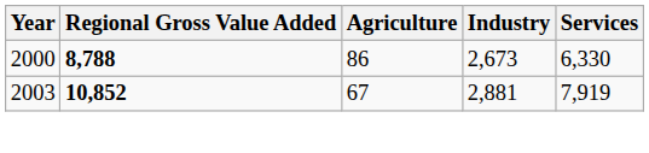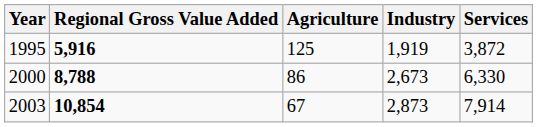 <table class="wikitable">
 <tr>
 <th>Year</th>
 <th>Regional Gross Value Added</th>
 <th>Agriculture</th>
 <th>Industry</th>
 <th>Services</th>
+</tr>
+<tr>
+<td>1995</td>
+<td><strong>5,916</strong></td>
+<td>125</td>
+<td>1,919</td>
+<td>3,872</td>
 </tr>
 <tr>
 <td>2000</td>
 <td><strong>8,788</strong></td>
 <td>86</td>
 <td>2,673</td>
 <td>6,330</td>
 </tr>
 <tr>
 <td>2003</td>
-<td><strong>10,852</strong></td>
+<td><strong>10,854</strong></td>
 <td>67</td>
-<td>2,881</td>
-<td>7,919</td>
+<td>2,873</td>
+<td>7,914</td>
 </tr>
 </table>
